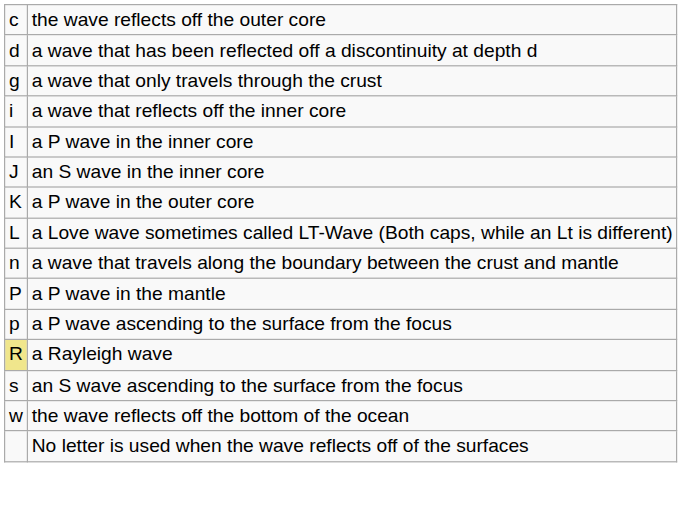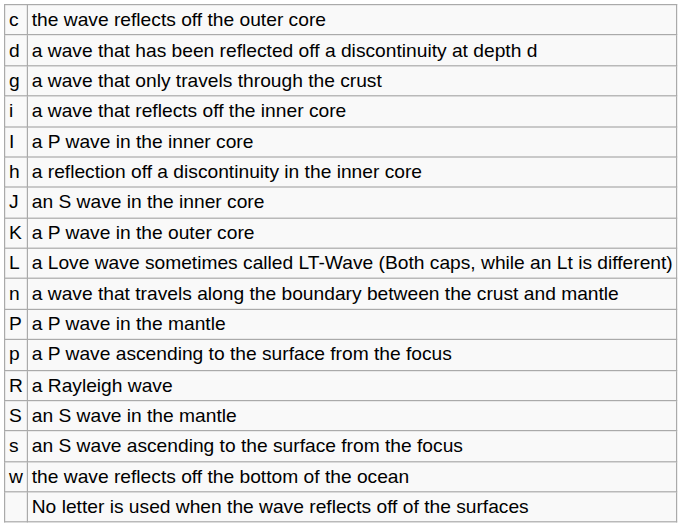 <table class="wikitable">
 <tr>
 <td>c</td>
 <td>the wave reflects off the outer core</td>
 </tr>
 <tr>
 <td>d</td>
 <td>a wave that has been reflected off a discontinuity at depth d</td>
 </tr>
 <tr>
 <td>g</td>
 <td>a wave that only travels through the crust</td>
 </tr>
 <tr>
 <td>i</td>
 <td>a wave that reflects off the inner core</td>
 </tr>
 <tr>
 <td>I</td>
 <td>a P wave in the inner core</td>
+</tr>
+<tr>
+<td>h</td>
+<td>a reflection off a discontinuity in the inner core</td>
 </tr>
 <tr>
 <td>J</td>
 <td>an S wave in the inner core</td>
 </tr>
 <tr>
 <td>K</td>
 <td>a P wave in the outer core</td>
 </tr>
 <tr>
 <td>L</td>
 <td>a Love wave sometimes called LT-Wave (Both caps, while an Lt is different)</td>
 </tr>
 <tr>
 <td>n</td>
 <td>a wave that travels along the boundary between the crust and mantle</td>
 </tr>
 <tr>
 <td>P</td>
 <td>a P wave in the mantle</td>
 </tr>
 <tr>
 <td>p</td>
 <td>a P wave ascending to the surface from the focus</td>
 </tr>
 <tr>
-<td style="background: khaki;">R</td>
+<td>R</td>
 <td>a Rayleigh wave</td>
+</tr>
+<tr>
+<td>S</td>
+<td>an S wave in the mantle</td>
 </tr>
 <tr>
 <td>s</td>
 <td>an S wave ascending to the surface from the focus</td>
 </tr>
 <tr>
 <td>w</td>
 <td>the wave reflects off the bottom of the ocean</td>
 </tr>
 <tr>
 <td></td>
 <td>No letter is used when the wave reflects off of the surfaces</td>
 </tr>
 </table>
